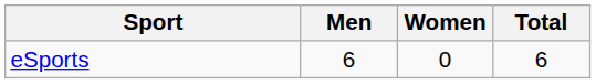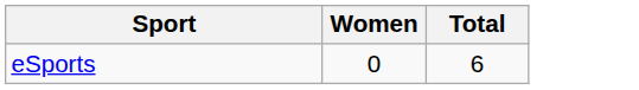 <table class="wikitable" style="text-align:center;">
 <tr>
 <th width=200>Sport</th>
-<th width=60>Men</th>
 <th width=60>Women</th>
 <th width=60>Total</th>
 </tr>
 <tr>
 <td align=left><a href='#'>eSports</a></td>
-<td>6</td>
 <td>0</td>
 <td>6</td>
 </tr>
 </table>
